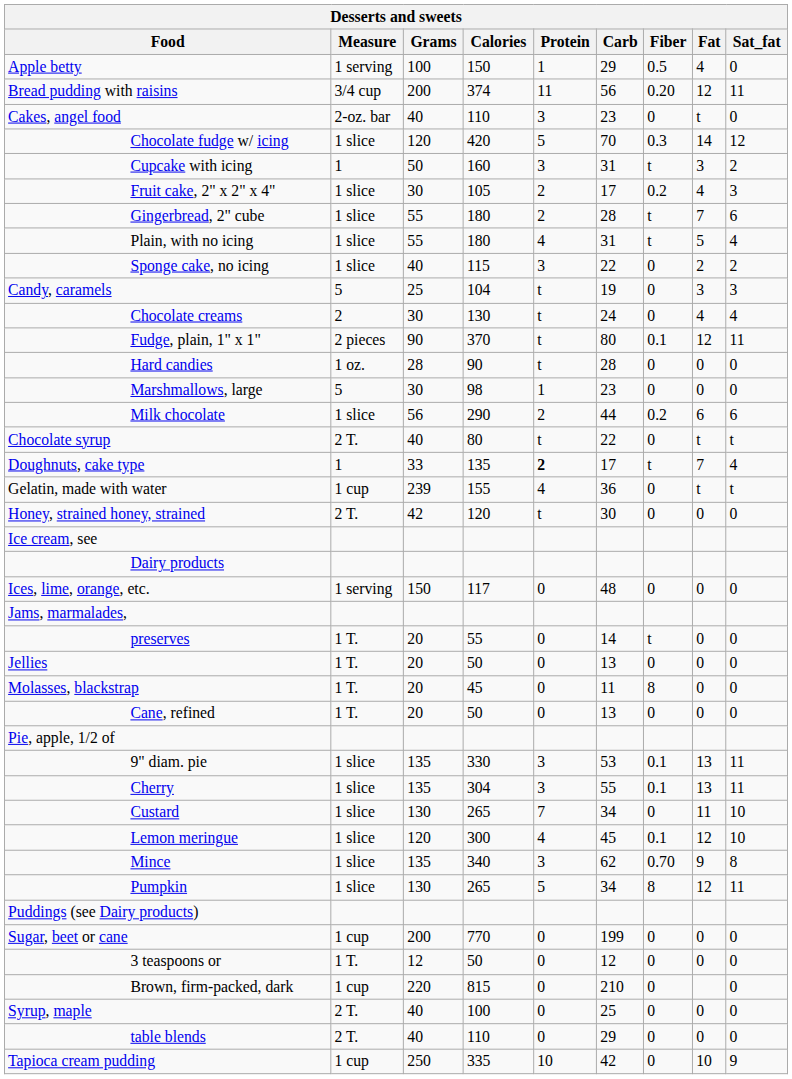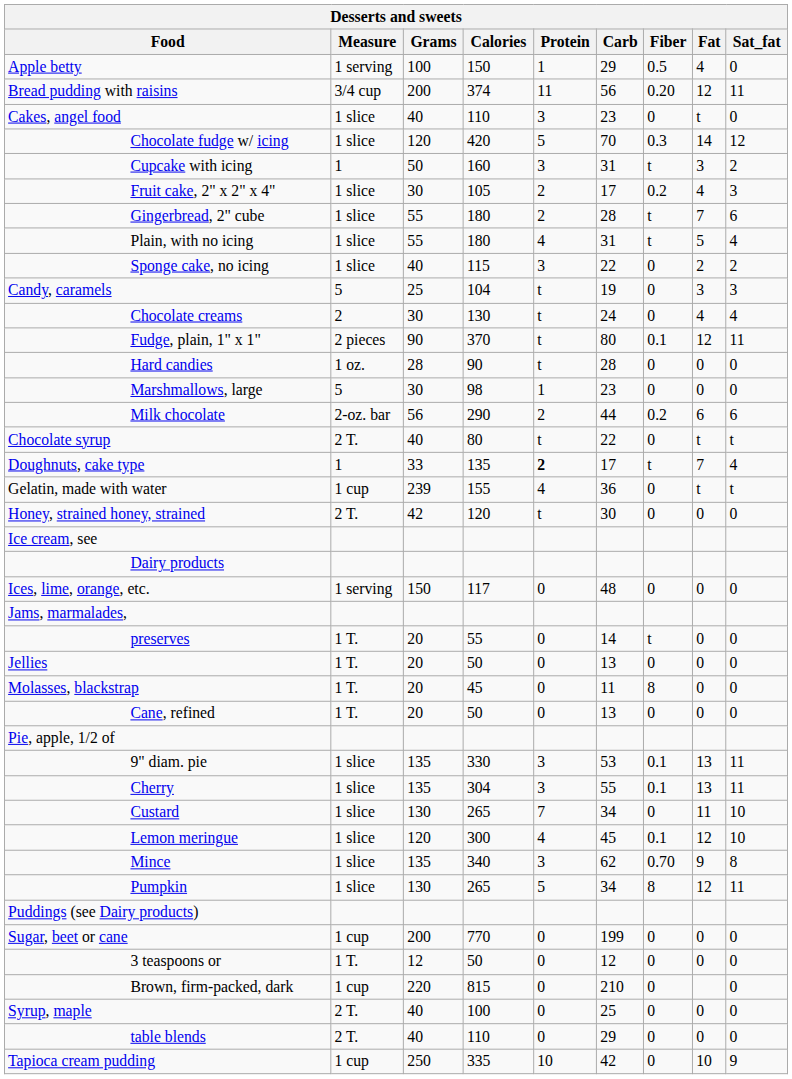 <table class="wikitable collapsible collapsed" style="min-width:50em">
 <tr>
 <th colspan=9>Desserts and sweets</th>
 </tr>
 <tr>
 <th>Food</th>
 <th>Measure</th>
 <th>Grams</th>
 <th>Calories</th>
 <th>Protein</th>
 <th>Carb</th>
 <th>Fiber</th>
 <th>Fat</th>
 <th>Sat_fat</th>
 </tr>
 <tr>
 <td><a href='#'>Apple betty</a></td>
 <td>1 serving</td>
 <td>100</td>
 <td>150</td>
 <td>1</td>
 <td>29</td>
 <td>0.5</td>
 <td>4</td>
 <td>0</td>
 </tr>
 <tr>
 <td><a href='#'>Bread pudding</a> with <a href='#'>raisins</a></td>
 <td>3/4 cup</td>
 <td>200</td>
 <td>374</td>
 <td>11</td>
 <td>56</td>
 <td>0.20</td>
 <td>12</td>
 <td>11</td>
 </tr>
 <tr>
 <td><a href='#'>Cakes</a>, <a href='#'>angel food</a></td>
-<td>2-oz. bar</td>
+<td>1 slice</td>
 <td>40</td>
 <td>110</td>
 <td>3</td>
 <td>23</td>
 <td>0</td>
 <td>t</td>
 <td>0</td>
 </tr>
 <tr>
 <td style="padding-left:8em"><a href='#'>Chocolate fudge</a> w/ <a href='#'>icing</a></td>
 <td>1 slice</td>
 <td>120</td>
 <td>420</td>
 <td>5</td>
 <td>70</td>
 <td>0.3</td>
 <td>14</td>
 <td>12</td>
 </tr>
 <tr>
 <td style="padding-left:8em"><a href='#'>Cupcake</a> with icing</td>
 <td>1</td>
 <td>50</td>
 <td>160</td>
 <td>3</td>
 <td>31</td>
 <td>t</td>
 <td>3</td>
 <td>2</td>
 </tr>
 <tr>
 <td style="padding-left:8em"><a href='#'>Fruit cake</a>, 2" x 2" x 4"</td>
 <td>1 slice</td>
 <td>30</td>
 <td>105</td>
 <td>2</td>
 <td>17</td>
 <td>0.2</td>
 <td>4</td>
 <td>3</td>
 </tr>
 <tr>
 <td style="padding-left:8em"><a href='#'>Gingerbread</a>, 2" cube</td>
 <td>1 slice</td>
 <td>55</td>
 <td>180</td>
 <td>2</td>
 <td>28</td>
 <td>t</td>
 <td>7</td>
 <td>6</td>
 </tr>
 <tr>
 <td style="padding-left:8em">Plain, with no icing</td>
 <td>1 slice</td>
 <td>55</td>
 <td>180</td>
 <td>4</td>
 <td>31</td>
 <td>t</td>
 <td>5</td>
 <td>4</td>
 </tr>
 <tr>
 <td style="padding-left:8em"><a href='#'>Sponge cake</a>, no icing</td>
 <td>1 slice</td>
 <td>40</td>
 <td>115</td>
 <td>3</td>
 <td>22</td>
 <td>0</td>
 <td>2</td>
 <td>2</td>
 </tr>
 <tr>
 <td><a href='#'>Candy</a>, <a href='#'>caramels</a></td>
 <td>5</td>
 <td>25</td>
 <td>104</td>
 <td>t</td>
 <td>19</td>
 <td>0</td>
 <td>3</td>
 <td>3</td>
 </tr>
 <tr>
 <td style="padding-left:8em"><a href='#'>Chocolate creams</a></td>
 <td>2</td>
 <td>30</td>
 <td>130</td>
 <td>t</td>
 <td>24</td>
 <td>0</td>
 <td>4</td>
 <td>4</td>
 </tr>
 <tr>
 <td style="padding-left:8em"><a href='#'>Fudge</a>, plain, 1" x 1"</td>
 <td>2 pieces</td>
 <td>90</td>
 <td>370</td>
 <td>t</td>
 <td>80</td>
 <td>0.1</td>
 <td>12</td>
 <td>11</td>
 </tr>
 <tr>
 <td style="padding-left:8em"><a href='#'>Hard candies</a></td>
 <td>1 oz.</td>
 <td>28</td>
 <td>90</td>
 <td>t</td>
 <td>28</td>
 <td>0</td>
 <td>0</td>
 <td>0</td>
 </tr>
 <tr>
 <td style="padding-left:8em"><a href='#'>Marshmallows</a>, large</td>
 <td>5</td>
 <td>30</td>
 <td>98</td>
 <td>1</td>
 <td>23</td>
 <td>0</td>
 <td>0</td>
 <td>0</td>
 </tr>
 <tr>
 <td style="padding-left:8em"><a href='#'>Milk chocolate</a></td>
-<td>1 slice</td>
+<td>2-oz. bar</td>
 <td>56</td>
 <td>290</td>
 <td>2</td>
 <td>44</td>
 <td>0.2</td>
 <td>6</td>
 <td>6</td>
 </tr>
 <tr>
 <td><a href='#'>Chocolate syrup</a></td>
 <td>2 T.</td>
 <td>40</td>
 <td>80</td>
 <td>t</td>
 <td>22</td>
 <td>0</td>
 <td>t</td>
 <td>t</td>
 </tr>
 <tr>
 <td><a href='#'>Doughnuts</a>, <a href='#'>cake type</a></td>
 <td>1</td>
 <td>33</td>
 <td>135</td>
 <td><strong>2</strong></td>
 <td>17</td>
 <td>t</td>
 <td>7</td>
 <td>4</td>
 </tr>
 <tr>
 <td>Gelatin, made with water</td>
 <td>1 cup</td>
 <td>239</td>
 <td>155</td>
 <td>4</td>
 <td>36</td>
 <td>0</td>
 <td>t</td>
 <td>t</td>
 </tr>
 <tr>
 <td><a href='#'>Honey</a>, <a href='#'>strained honey, strained</a></td>
 <td>2 T.</td>
 <td>42</td>
 <td>120</td>
 <td>t</td>
 <td>30</td>
 <td>0</td>
 <td>0</td>
 <td>0</td>
 </tr>
 <tr>
 <td><a href='#'>Ice cream</a>, see</td>
 <td></td>
 <td></td>
 <td></td>
 <td></td>
 <td></td>
 <td></td>
 <td></td>
 <td></td>
 </tr>
 <tr>
 <td style="padding-left:8em"><a href='#'>Dairy products</a></td>
 <td></td>
 <td></td>
 <td></td>
 <td></td>
 <td></td>
 <td></td>
 <td></td>
 <td></td>
 </tr>
 <tr>
 <td><a href='#'>Ices</a>, <a href='#'>lime</a>, <a href='#'>orange</a>, etc.</td>
 <td>1 serving</td>
 <td>150</td>
 <td>117</td>
 <td>0</td>
 <td>48</td>
 <td>0</td>
 <td>0</td>
 <td>0</td>
 </tr>
 <tr>
 <td><a href='#'>Jams</a>, <a href='#'>marmalades</a>,</td>
 <td></td>
 <td></td>
 <td></td>
 <td></td>
 <td></td>
 <td></td>
 <td></td>
 <td></td>
 </tr>
 <tr>
 <td style="padding-left:8em"><a href='#'>preserves</a></td>
 <td>1 T.</td>
 <td>20</td>
 <td>55</td>
 <td>0</td>
 <td>14</td>
 <td>t</td>
 <td>0</td>
 <td>0</td>
 </tr>
 <tr>
 <td><a href='#'>Jellies</a></td>
 <td>1 T.</td>
 <td>20</td>
 <td>50</td>
 <td>0</td>
 <td>13</td>
 <td>0</td>
 <td>0</td>
 <td>0</td>
 </tr>
 <tr>
 <td><a href='#'>Molasses</a>, <a href='#'>blackstrap</a></td>
 <td>1 T.</td>
 <td>20</td>
 <td>45</td>
 <td>0</td>
 <td>11</td>
 <td>8</td>
 <td>0</td>
 <td>0</td>
 </tr>
 <tr>
 <td style="padding-left:8em"><a href='#'>Cane</a>, refined</td>
 <td>1 T.</td>
 <td>20</td>
 <td>50</td>
 <td>0</td>
 <td>13</td>
 <td>0</td>
 <td>0</td>
 <td>0</td>
 </tr>
 <tr>
 <td><a href='#'>Pie</a>, apple, 1/2 of</td>
 <td></td>
 <td></td>
 <td></td>
 <td></td>
 <td></td>
 <td></td>
 <td></td>
 <td></td>
 </tr>
 <tr>
 <td style="padding-left:8em">9" diam. pie</td>
 <td>1 slice</td>
 <td>135</td>
 <td>330</td>
 <td>3</td>
 <td>53</td>
 <td>0.1</td>
 <td>13</td>
 <td>11</td>
 </tr>
 <tr>
 <td style="padding-left:8em"><a href='#'>Cherry</a></td>
 <td>1 slice</td>
 <td>135</td>
 <td>304</td>
 <td>3</td>
 <td>55</td>
 <td>0.1</td>
 <td>13</td>
 <td>11</td>
 </tr>
 <tr>
 <td style="padding-left:8em"><a href='#'>Custard</a></td>
 <td>1 slice</td>
 <td>130</td>
 <td>265</td>
 <td>7</td>
 <td>34</td>
 <td>0</td>
 <td>11</td>
 <td>10</td>
 </tr>
 <tr>
 <td style="padding-left:8em"><a href='#'>Lemon meringue</a></td>
 <td>1 slice</td>
 <td>120</td>
 <td>300</td>
 <td>4</td>
 <td>45</td>
 <td>0.1</td>
 <td>12</td>
 <td>10</td>
 </tr>
 <tr>
 <td style="padding-left:8em"><a href='#'>Mince</a></td>
 <td>1 slice</td>
 <td>135</td>
 <td>340</td>
 <td>3</td>
 <td>62</td>
 <td>0.70</td>
 <td>9</td>
 <td>8</td>
 </tr>
 <tr>
 <td style="padding-left:8em"><a href='#'>Pumpkin</a></td>
 <td>1 slice</td>
 <td>130</td>
 <td>265</td>
 <td>5</td>
 <td>34</td>
 <td>8</td>
 <td>12</td>
 <td>11</td>
 </tr>
 <tr>
 <td><a href='#'>Puddings</a> (see <a href='#'>Dairy products</a>)</td>
 <td></td>
 <td></td>
 <td></td>
 <td></td>
 <td></td>
 <td></td>
 <td></td>
 <td></td>
 </tr>
 <tr>
 <td><a href='#'>Sugar</a>, <a href='#'>beet</a> or <a href='#'>cane</a></td>
 <td>1 cup</td>
 <td>200</td>
 <td>770</td>
 <td>0</td>
 <td>199</td>
 <td>0</td>
 <td>0</td>
 <td>0</td>
 </tr>
 <tr>
 <td style="padding-left:8em">3 teaspoons or</td>
 <td>1 T.</td>
 <td>12</td>
 <td>50</td>
 <td>0</td>
 <td>12</td>
 <td>0</td>
 <td>0</td>
 <td>0</td>
 </tr>
 <tr>
 <td style="padding-left:8em">Brown, firm-packed, dark</td>
 <td>1 cup</td>
 <td>220</td>
 <td>815</td>
 <td>0</td>
 <td>210</td>
 <td>0</td>
 <td></td>
 <td>0</td>
 </tr>
 <tr>
 <td><a href='#'>Syrup</a>, <a href='#'>maple</a></td>
 <td>2 T.</td>
 <td>40</td>
 <td>100</td>
 <td>0</td>
 <td>25</td>
 <td>0</td>
 <td>0</td>
 <td>0</td>
 </tr>
 <tr>
 <td style="padding-left:8em"><a href='#'>table blends</a></td>
 <td>2 T.</td>
 <td>40</td>
 <td>110</td>
 <td>0</td>
 <td>29</td>
 <td>0</td>
 <td>0</td>
 <td>0</td>
 </tr>
 <tr>
 <td><a href='#'>Tapioca cream pudding</a></td>
 <td>1 cup</td>
 <td>250</td>
 <td>335</td>
 <td>10</td>
 <td>42</td>
 <td>0</td>
 <td>10</td>
 <td>9</td>
 </tr>
 </table>
